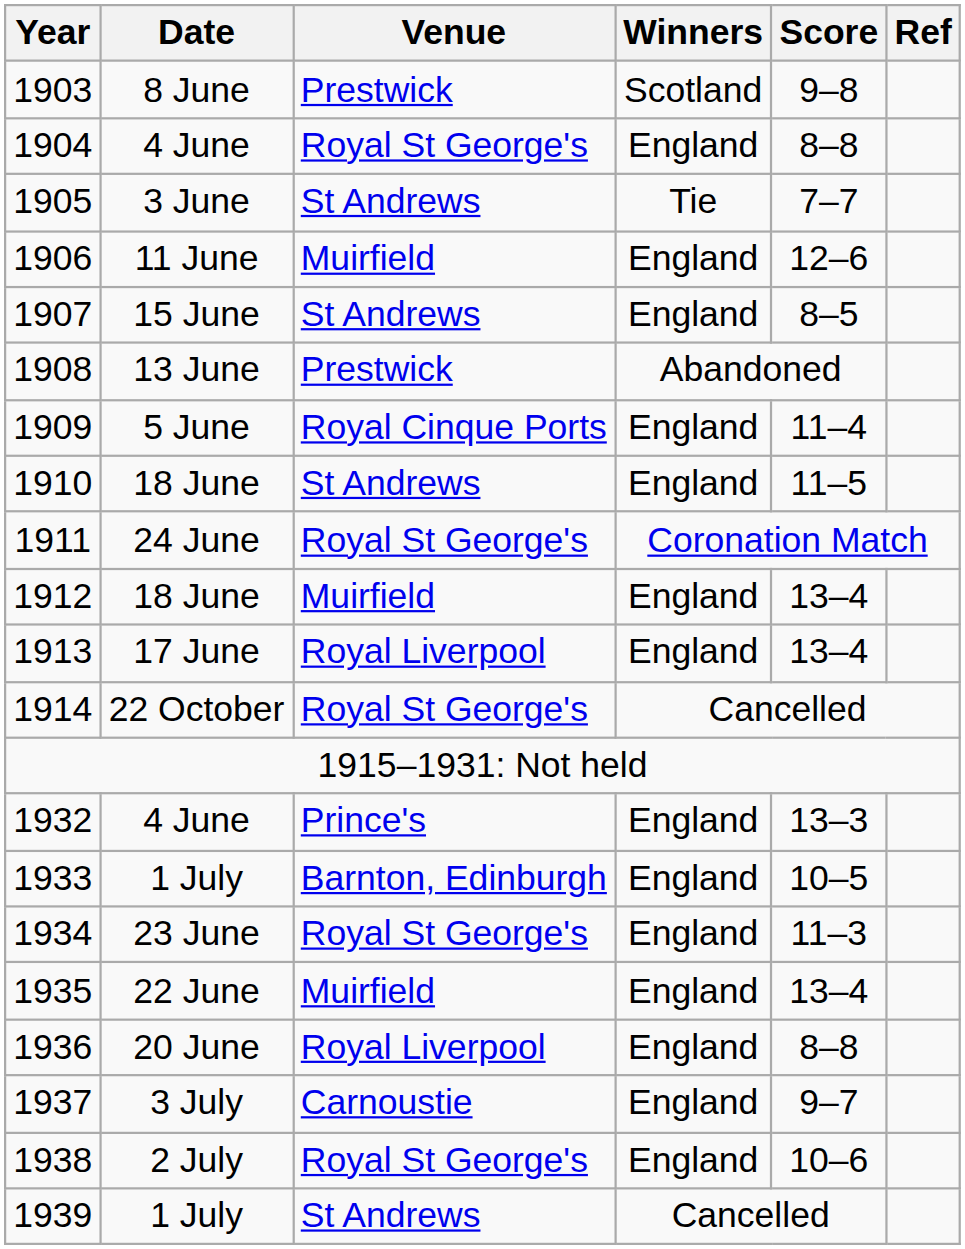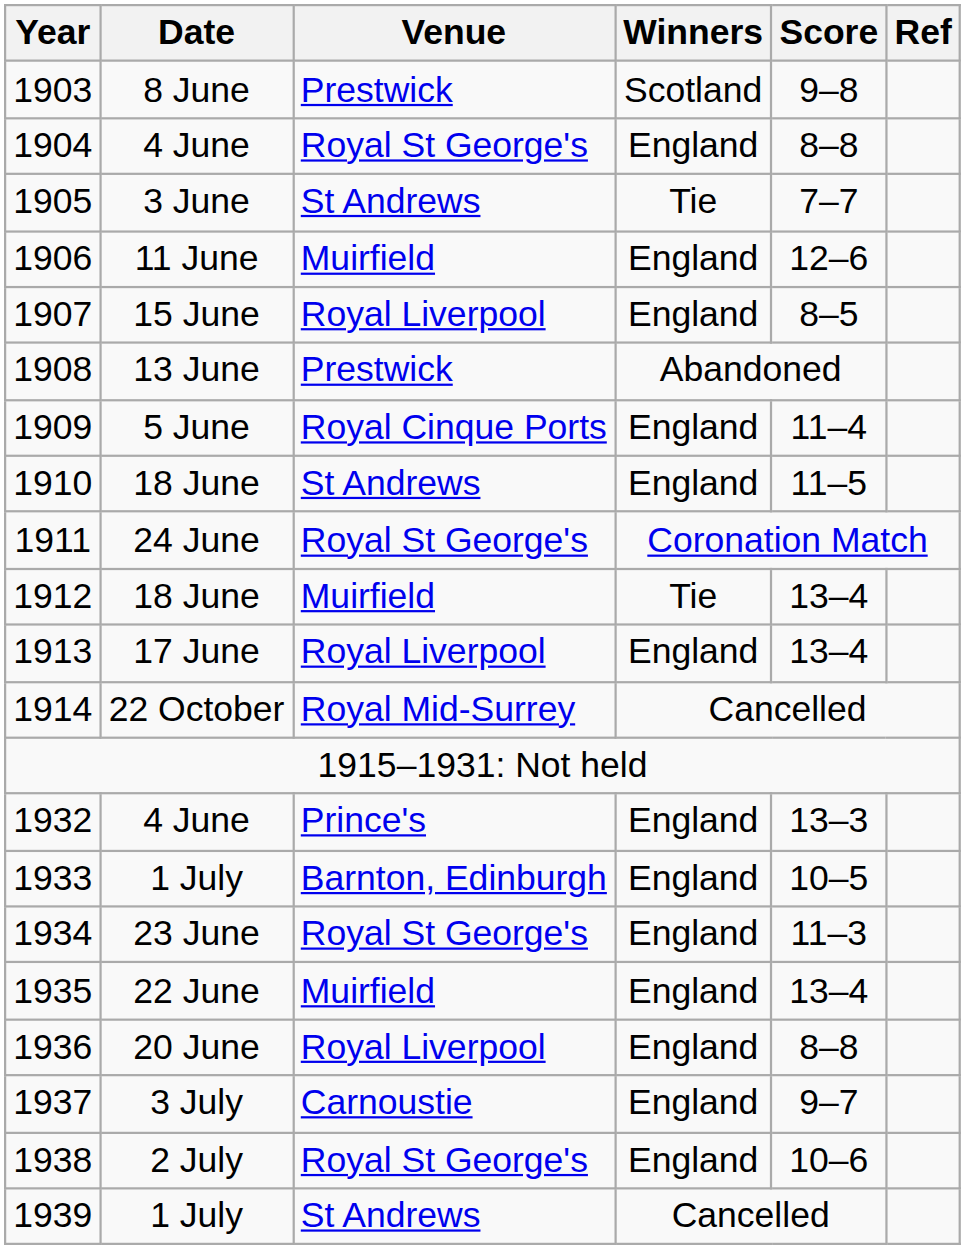 <table class="wikitable" style="text-align: center">
 <tr>
 <th>Year</th>
 <th>Date</th>
 <th>Venue</th>
 <th>Winners</th>
 <th>Score</th>
 <th>Ref</th>
 </tr>
 <tr>
 <td>1903</td>
 <td>8 June</td>
 <td align="left"><a href='#'>Prestwick</a></td>
 <td>Scotland</td>
 <td>9–8</td>
 <td></td>
 </tr>
 <tr>
 <td>1904</td>
 <td>4 June</td>
 <td align="left"><a href='#'>Royal St George's</a></td>
 <td>England</td>
 <td>8–8</td>
 <td></td>
 </tr>
 <tr>
 <td>1905</td>
 <td>3 June</td>
 <td align="left"><a href='#'>St Andrews</a></td>
 <td>Tie</td>
 <td>7–7</td>
 <td></td>
 </tr>
 <tr>
 <td>1906</td>
 <td>11 June</td>
 <td align="left"><a href='#'>Muirfield</a></td>
 <td>England</td>
 <td>12–6</td>
 <td></td>
 </tr>
 <tr>
 <td>1907</td>
 <td>15 June</td>
-<td align="left"><a href='#'>St Andrews</a></td>
+<td align="left"><a href='#'>Royal Liverpool</a></td>
 <td>England</td>
 <td>8–5</td>
 <td></td>
 </tr>
 <tr>
 <td>1908</td>
 <td>13 June</td>
 <td align="left"><a href='#'>Prestwick</a></td>
 <td colspan=2>Abandoned</td>
 <td></td>
 </tr>
 <tr>
 <td>1909</td>
 <td>5 June</td>
 <td align="left"><a href='#'>Royal Cinque Ports</a></td>
 <td>England</td>
 <td>11–4</td>
 <td></td>
 </tr>
 <tr>
 <td>1910</td>
 <td>18 June</td>
 <td align="left"><a href='#'>St Andrews</a></td>
 <td>England</td>
 <td>11–5</td>
 <td></td>
 </tr>
 <tr>
 <td>1911</td>
 <td>24 June</td>
 <td align="left"><a href='#'>Royal St George's</a></td>
 <td colspan=3><a href='#'>Coronation Match</a></td>
 </tr>
 <tr>
 <td>1912</td>
 <td>18 June</td>
 <td align="left"><a href='#'>Muirfield</a></td>
-<td>England</td>
+<td>Tie</td>
 <td>13–4</td>
 <td></td>
 </tr>
 <tr>
 <td>1913</td>
 <td>17 June</td>
 <td align="left"><a href='#'>Royal Liverpool</a></td>
 <td>England</td>
 <td>13–4</td>
 <td></td>
 </tr>
 <tr>
 <td>1914</td>
 <td>22 October</td>
-<td align="left"><a href='#'>Royal St George's</a></td>
+<td align="left"><a href='#'>Royal Mid-Surrey</a></td>
 <td colspan=3>Cancelled</td>
 </tr>
 <tr>
 <td colspan=6>1915–1931: Not held</td>
 </tr>
 <tr>
 <td>1932</td>
 <td>4 June</td>
 <td align="left"><a href='#'>Prince's</a></td>
 <td>England</td>
 <td>13–3</td>
 <td></td>
 </tr>
 <tr>
 <td>1933</td>
 <td>1 July</td>
 <td align="left"><a href='#'>Barnton, Edinburgh</a></td>
 <td>England</td>
 <td>10–5</td>
 <td></td>
 </tr>
 <tr>
 <td>1934</td>
 <td>23 June</td>
 <td align="left"><a href='#'>Royal St George's</a></td>
 <td>England</td>
 <td>11–3</td>
 <td></td>
 </tr>
 <tr>
 <td>1935</td>
 <td>22 June</td>
 <td align="left"><a href='#'>Muirfield</a></td>
 <td>England</td>
 <td>13–4</td>
 <td></td>
 </tr>
 <tr>
 <td>1936</td>
 <td>20 June</td>
 <td align="left"><a href='#'>Royal Liverpool</a></td>
 <td>England</td>
 <td>8–8</td>
 <td></td>
 </tr>
 <tr>
 <td>1937</td>
 <td>3 July</td>
 <td align="left"><a href='#'>Carnoustie</a></td>
 <td>England</td>
 <td>9–7</td>
 <td></td>
 </tr>
 <tr>
 <td>1938</td>
 <td>2 July</td>
 <td align="left"><a href='#'>Royal St George's</a></td>
 <td>England</td>
 <td>10–6</td>
 <td></td>
 </tr>
 <tr>
 <td>1939</td>
 <td>1 July</td>
 <td align="left"><a href='#'>St Andrews</a></td>
 <td colspan=2>Cancelled</td>
 <td></td>
 </tr>
 </table>
